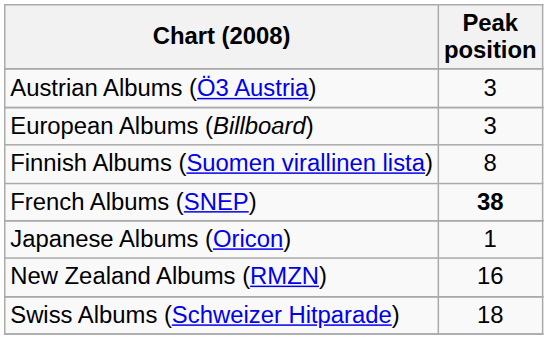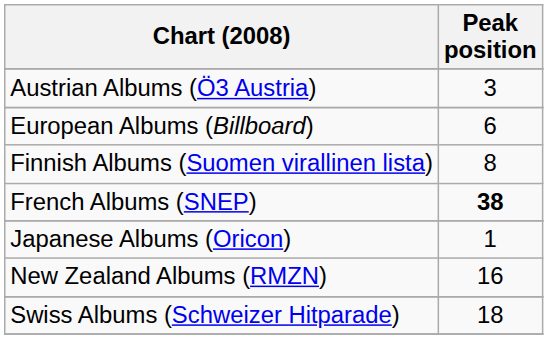 <table class="wikitable sortable">
 <tr>
 <th>Chart (2008)</th>
 <th>Peak<br>position</th>
 </tr>
 <tr>
 </tr>
 <tr>
 <td align="left">Austrian Albums (<a href='#'>Ö3 Austria</a>)</td>
 <td align="center">3</td>
 </tr>
 <tr>
 </tr>
 <tr>
 <td align="left">European Albums (<em>Billboard</em>)</td>
-<td align="center">3</td>
+<td align="center">6</td>
 </tr>
 <tr>
 <td align="left">Finnish Albums (<a href='#'>Suomen virallinen lista</a>)</td>
 <td align="center">8</td>
 </tr>
 <tr>
 <td align="left">French Albums (<a href='#'>SNEP</a>)</td>
 <td align="center"><strong>38</strong></td>
 </tr>
 <tr>
 </tr>
 <tr>
 </tr>
 <tr>
 <td>Japanese Albums (<a href='#'>Oricon</a>)</td>
 <td align="center">1</td>
 </tr>
 <tr>
 <td align="left">New Zealand Albums (<a href='#'>RMZN</a>)</td>
 <td align="center">16</td>
 </tr>
 <tr>
 </tr>
 <tr>
 </tr>
 <tr>
 <td align="left">Swiss Albums (<a href='#'>Schweizer Hitparade</a>)</td>
 <td align="center">18</td>
 </tr>
 <tr>
 </tr>
 <tr>
 </tr>
 <tr>
 </tr>
 <tr>
 </tr>
 <tr>
 </tr>
 <tr>
 </tr>
 <tr>
 </tr>
 </table>
